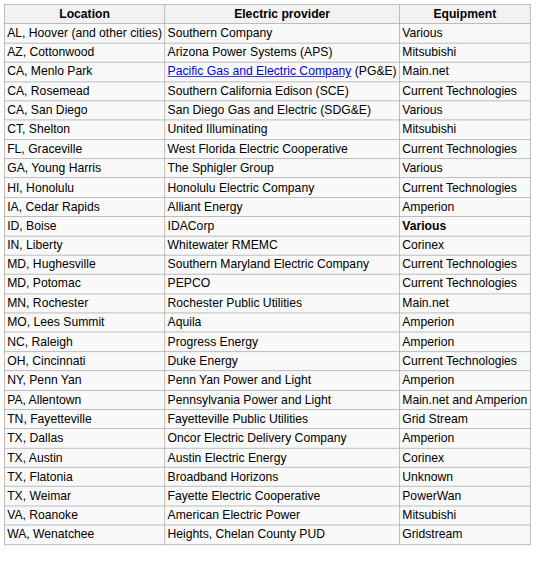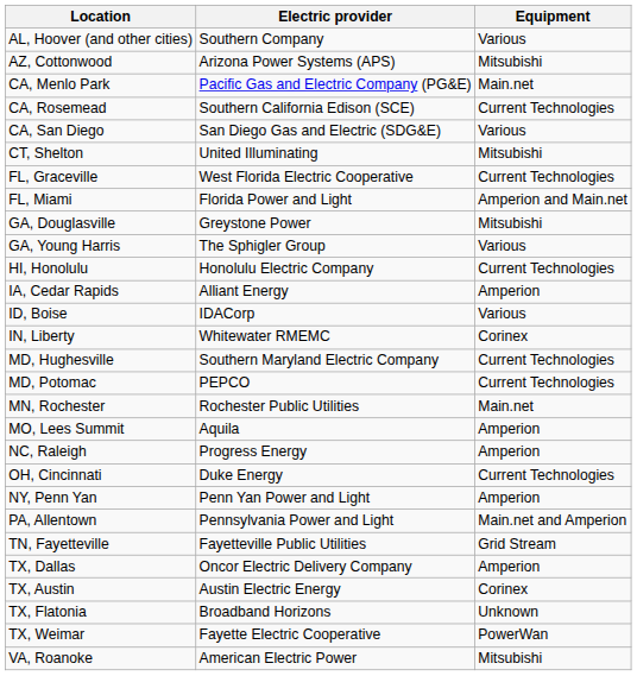 <table class="wikitable" border="1">
 <tr>
 <th>Location</th>
 <th>Electric provider</th>
 <th>Equipment</th>
 </tr>
 <tr>
 <td>AL, Hoover (and other cities)</td>
 <td>Southern Company</td>
 <td>Various</td>
 </tr>
 <tr>
 <td>AZ, Cottonwood</td>
 <td>Arizona Power Systems (APS)</td>
 <td>Mitsubishi</td>
 </tr>
 <tr>
 <td>CA, Menlo Park</td>
 <td><a href='#'>Pacific Gas and Electric Company</a> (PG&E)</td>
 <td>Main.net</td>
 </tr>
 <tr>
 <td>CA, Rosemead</td>
 <td>Southern California Edison (SCE)</td>
 <td>Current Technologies</td>
 </tr>
 <tr>
 <td>CA, San Diego</td>
 <td>San Diego Gas and Electric (SDG&E)</td>
 <td>Various</td>
 </tr>
 <tr>
 <td>CT, Shelton</td>
 <td>United Illuminating</td>
 <td>Mitsubishi</td>
 </tr>
 <tr>
 <td>FL, Graceville</td>
 <td>West Florida Electric Cooperative</td>
 <td>Current Technologies</td>
 </tr>
 <tr>
+<td>FL, Miami</td>
+<td>Florida Power and Light</td>
+<td>Amperion and Main.net</td>
+</tr>
+<tr>
+<td>GA, Douglasville</td>
+<td>Greystone Power</td>
+<td>Mitsubishi</td>
+</tr>
+<tr>
 <td>GA, Young Harris</td>
 <td>The Sphigler Group</td>
 <td>Various</td>
 </tr>
 <tr>
 <td>HI, Honolulu</td>
 <td>Honolulu Electric Company</td>
 <td>Current Technologies</td>
 </tr>
 <tr>
 <td>IA, Cedar Rapids</td>
 <td>Alliant Energy</td>
 <td>Amperion</td>
 </tr>
 <tr>
 <td>ID, Boise</td>
 <td>IDACorp</td>
-<td><strong>Various</strong></td>
+<td>Various</td>
 </tr>
 <tr>
 <td>IN, Liberty</td>
 <td>Whitewater RMEMC</td>
 <td>Corinex</td>
 </tr>
 <tr>
 <td>MD, Hughesville</td>
 <td>Southern Maryland Electric Company</td>
 <td>Current Technologies</td>
 </tr>
 <tr>
 <td>MD, Potomac</td>
 <td>PEPCO</td>
 <td>Current Technologies</td>
 </tr>
 <tr>
 <td>MN, Rochester</td>
 <td>Rochester Public Utilities</td>
 <td>Main.net</td>
 </tr>
 <tr>
 <td>MO, Lees Summit</td>
 <td>Aquila</td>
 <td>Amperion</td>
 </tr>
 <tr>
 <td>NC, Raleigh</td>
 <td>Progress Energy</td>
 <td>Amperion</td>
 </tr>
 <tr>
 <td>OH, Cincinnati</td>
 <td>Duke Energy</td>
 <td>Current Technologies</td>
 </tr>
 <tr>
 <td>NY, Penn Yan</td>
 <td>Penn Yan Power and Light</td>
 <td>Amperion</td>
 </tr>
 <tr>
 <td>PA, Allentown</td>
 <td>Pennsylvania Power and Light</td>
 <td>Main.net and Amperion</td>
 </tr>
 <tr>
 <td>TN, Fayetteville</td>
 <td>Fayetteville Public Utilities</td>
 <td>Grid Stream</td>
 </tr>
 <tr>
 <td>TX, Dallas</td>
 <td>Oncor Electric Delivery Company</td>
 <td>Amperion</td>
 </tr>
 <tr>
 <td>TX, Austin</td>
 <td>Austin Electric Energy</td>
 <td>Corinex</td>
 </tr>
 <tr>
 <td>TX, Flatonia</td>
 <td>Broadband Horizons</td>
 <td>Unknown</td>
 </tr>
 <tr>
 <td>TX, Weimar</td>
 <td>Fayette Electric Cooperative</td>
 <td>PowerWan</td>
 </tr>
 <tr>
 <td>VA, Roanoke</td>
 <td>American Electric Power</td>
 <td>Mitsubishi</td>
 </tr>
-<tr>
-<td>WA, Wenatchee</td>
-<td>Heights, Chelan County PUD</td>
-<td>Gridstream</td>
-</tr>
 </table>
